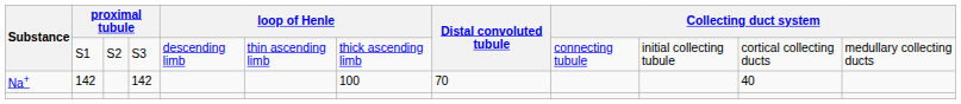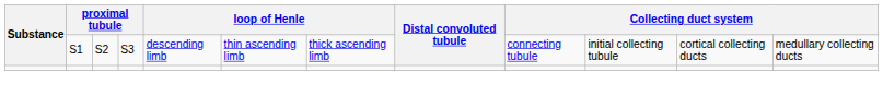 <table Class="wikitable">
 <tr>
 <th rowspan=2>Substance</th>
 <th colspan=3><a href='#'>proximal tubule</a></th>
 <th colspan=3><a href='#'>loop of Henle</a></th>
 <th rowspan=2><a href='#'>Distal convoluted tubule</a></th>
 <th colspan=4><a href='#'>Collecting duct system</a></th>
 </tr>
 <tr>
 <td>S1</td>
 <td>S2</td>
 <td>S3</td>
 <td><a href='#'>descending limb</a></td>
 <td><a href='#'>thin ascending limb</a></td>
 <td><a href='#'>thick ascending limb</a></td>
 <td><a href='#'>connecting tubule</a></td>
 <td>initial collecting tubule</td>
 <td>cortical collecting ducts</td>
 <td>medullary collecting ducts</td>
 </tr>
 <tr>
-<td><a href='#'>Na<sup>+</sup></a></td>
-<td>142</td>
-<td></td>
-<td>142</td>
-<td></td>
-<td></td>
-<td>100</td>
-<td>70</td>
-<td></td>
-<td></td>
-<td>40</td>
-<td></td>
-</tr>
-<tr>
 <td></td>
 <td></td>
 <td></td>
 <td></td>
 <td></td>
 <td></td>
 <td></td>
 <td></td>
 <td></td>
 <td></td>
 <td></td>
 <td></td>
 </tr>
 </table>
